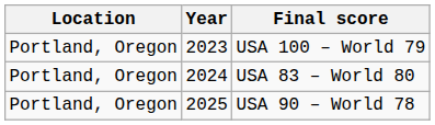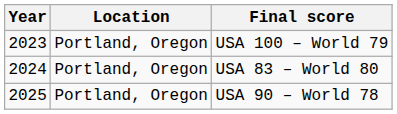 <table class="wikitable sortable">
 <tr>
+<th>Year</th>
 <th>Location</th>
-<th>Year</th>
 <th>Final score</th>
 </tr>
 <tr>
+<td>2023</td>
 <td>Portland, Oregon</td>
-<td>2023</td>
 <td>USA 100 – World 79</td>
 </tr>
 <tr>
+<td>2024</td>
 <td>Portland, Oregon</td>
-<td>2024</td>
 <td>USA 83 – World 80</td>
 </tr>
 <tr>
+<td>2025</td>
 <td>Portland, Oregon</td>
-<td>2025</td>
 <td>USA 90 – World 78</td>
 </tr>
 </table>
